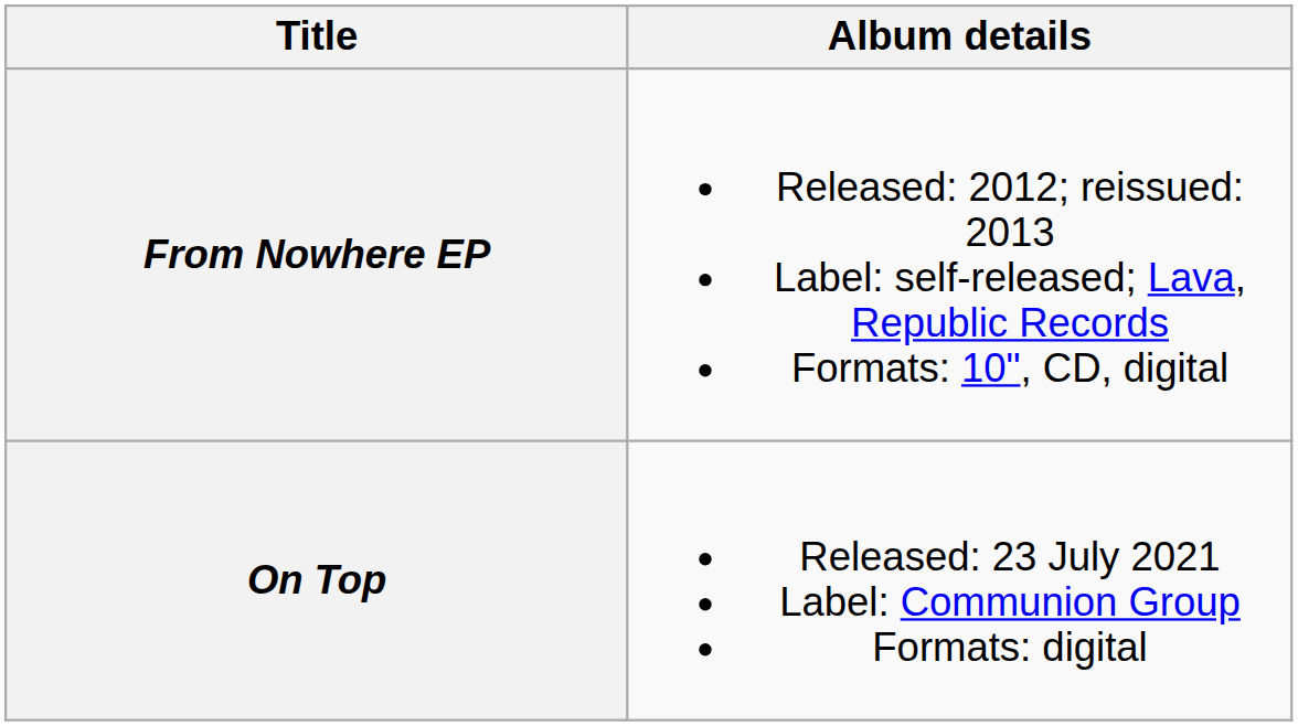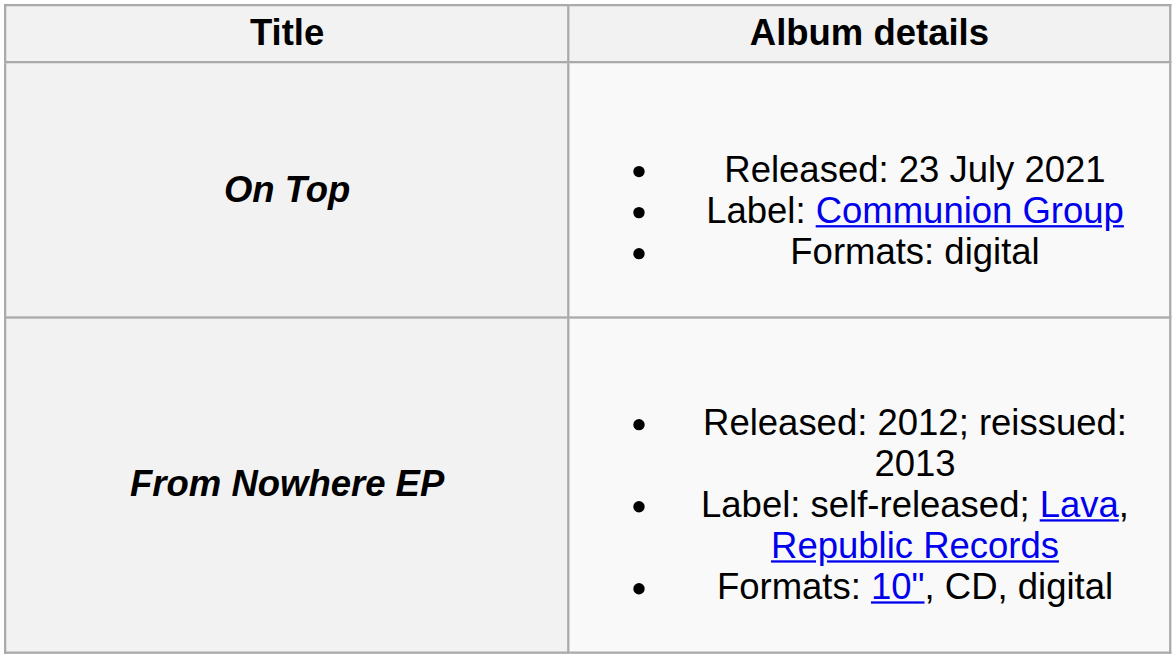 <table class="wikitable plainrowheaders" style="text-align:center;" border="1">
 <tr>
 <th scope="col" style="width:15em;">Title</th>
 <th scope="col" style="width:16em;">Album details</th>
 </tr>
 <tr>
+<th scope="row"><em>On Top</em></th>
+<td><br><ul><li>Released: 23 July 2021</li><li>Label: <a href='#'>Communion Group</a></li><li>Formats: digital</li></ul></td>
+</tr>
+<tr>
 <th scope="row"><em>From Nowhere EP</em></th>
 <td><br><ul><li>Released: 2012; reissued: 2013</li><li>Label: self-released; <a href='#'>Lava</a>, <a href='#'>Republic Records</a></li><li>Formats: <a href='#'>10"</a>, CD, digital</li></ul></td>
 </tr>
-<tr>
-<th scope="row"><em>On Top</em></th>
-<td><br><ul><li>Released: 23 July 2021</li><li>Label: <a href='#'>Communion Group</a></li><li>Formats: digital</li></ul></td>
-</tr>
 </table>
